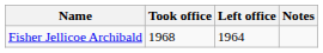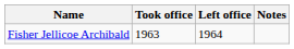 <table class="wikitable">
 <tr>
 <th>Name</th>
 <th>Took office</th>
 <th>Left office</th>
 <th>Notes</th>
 </tr>
 <tr>
 <td><a href='#'>Fisher Jellicoe Archibald</a></td>
-<td>1968</td>
+<td>1963</td>
 <td>1964</td>
 <td></td>
 </tr>
 </table>
